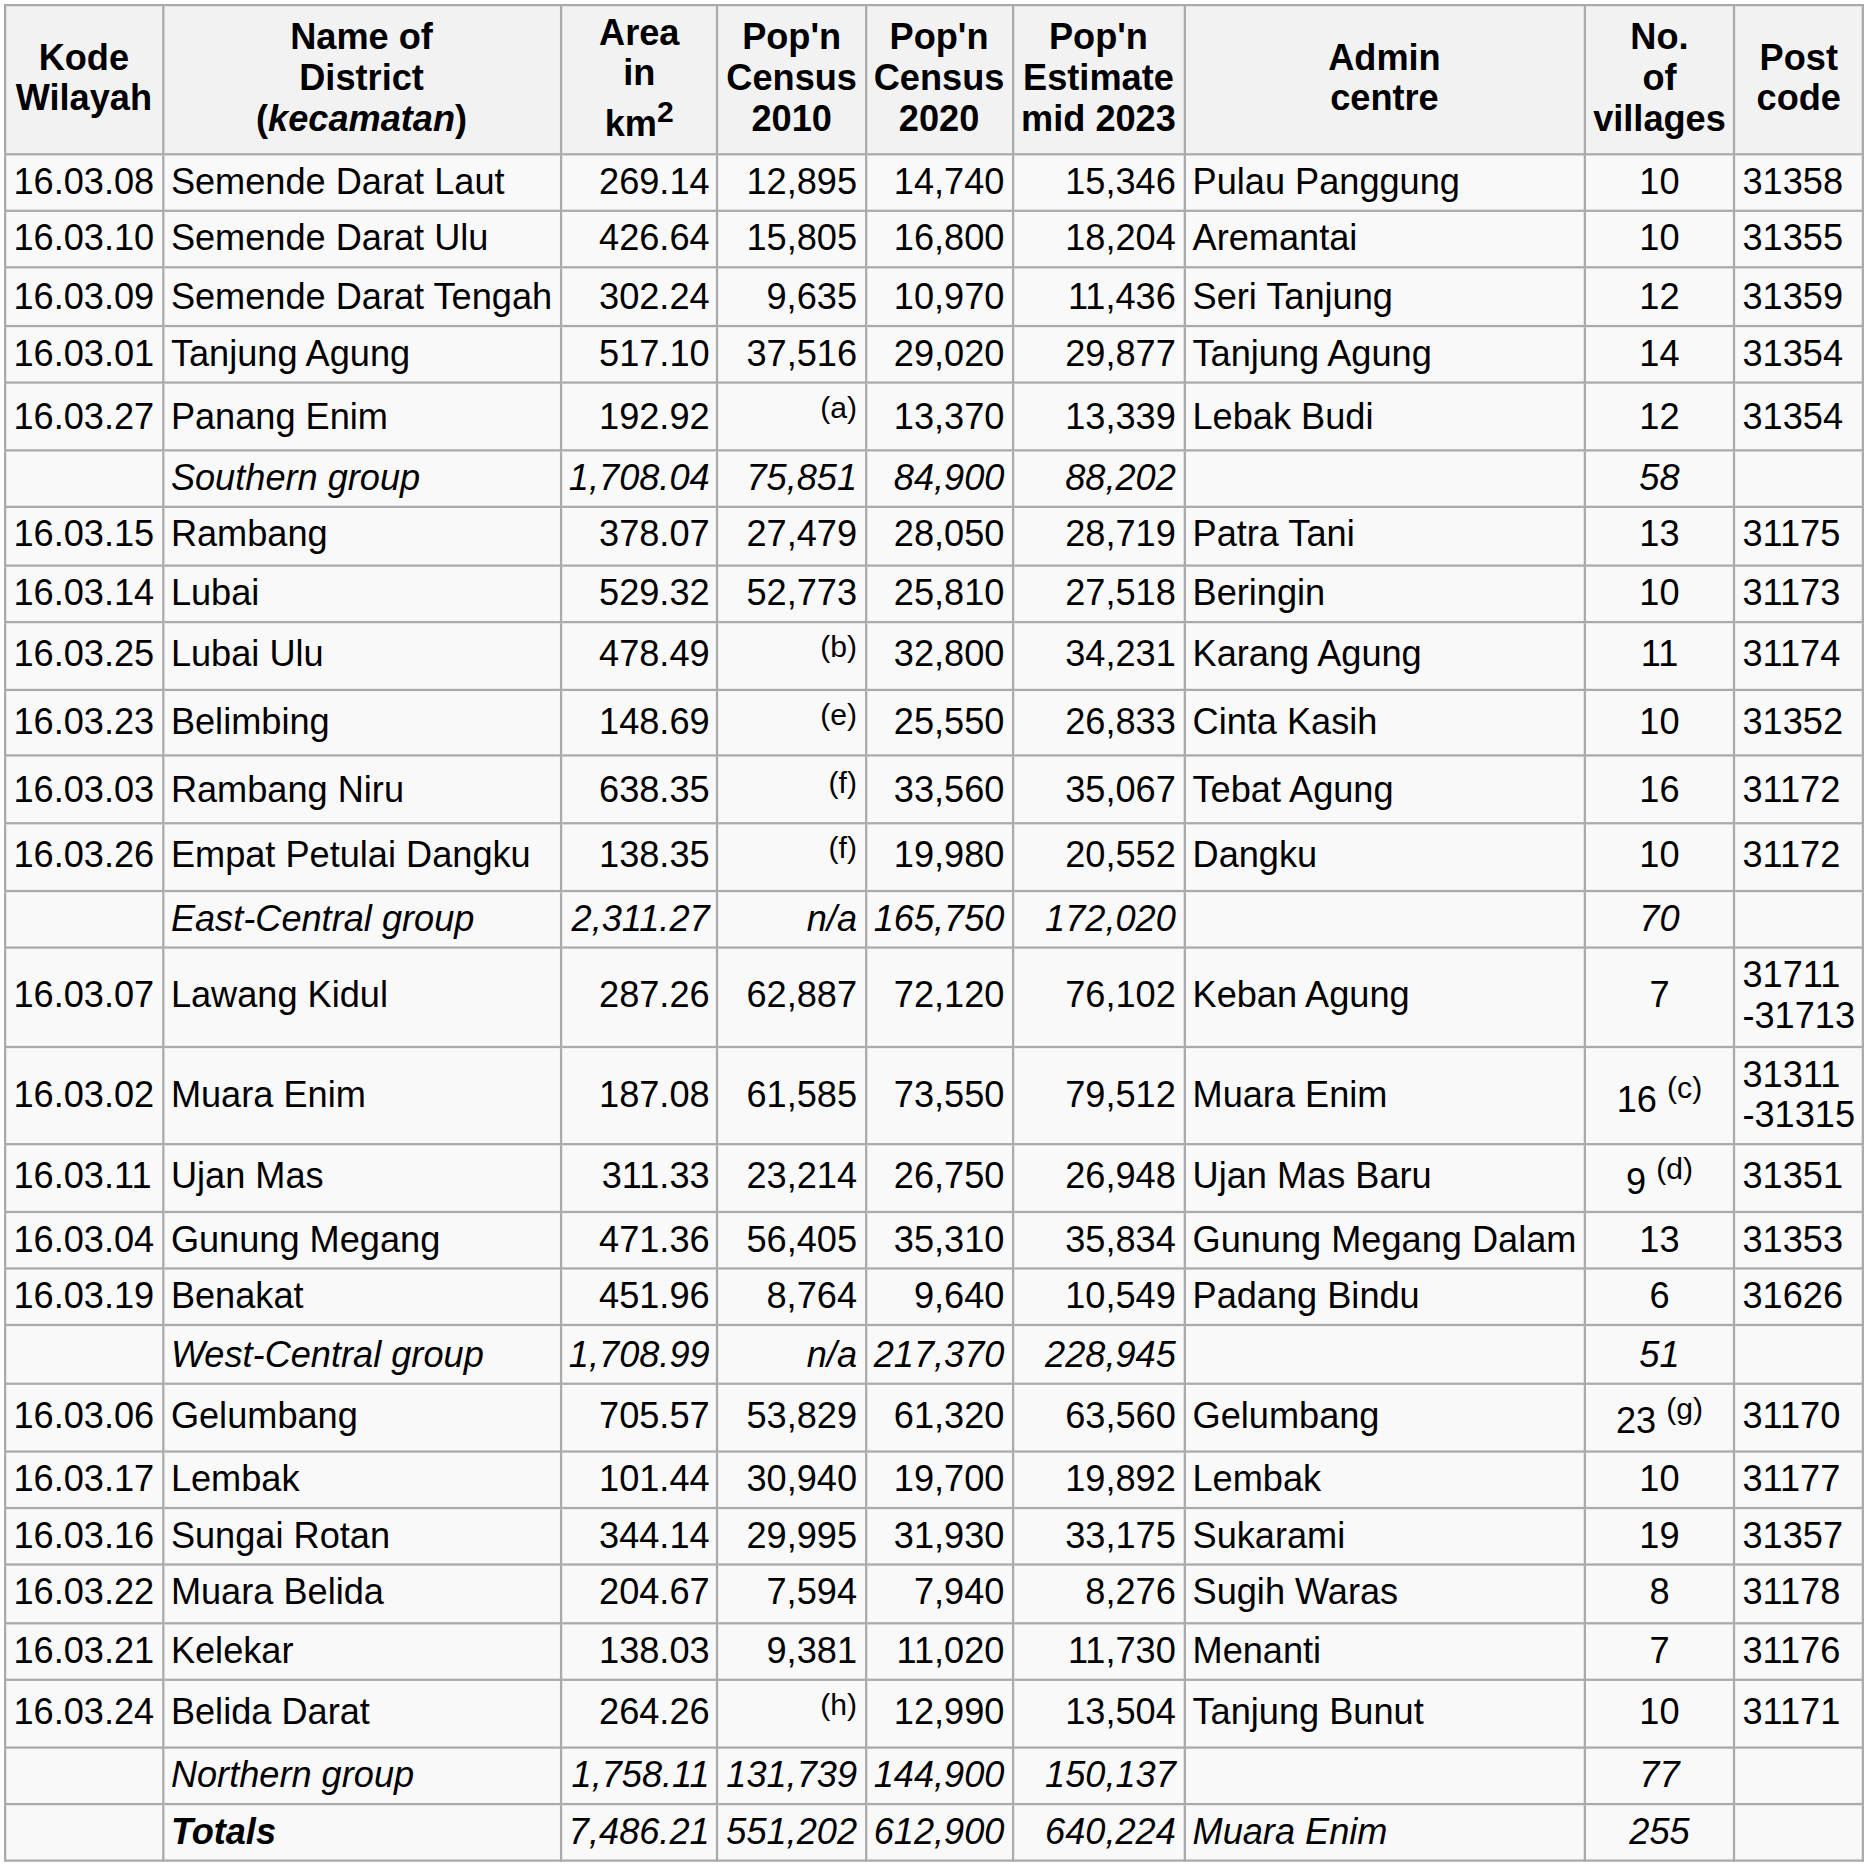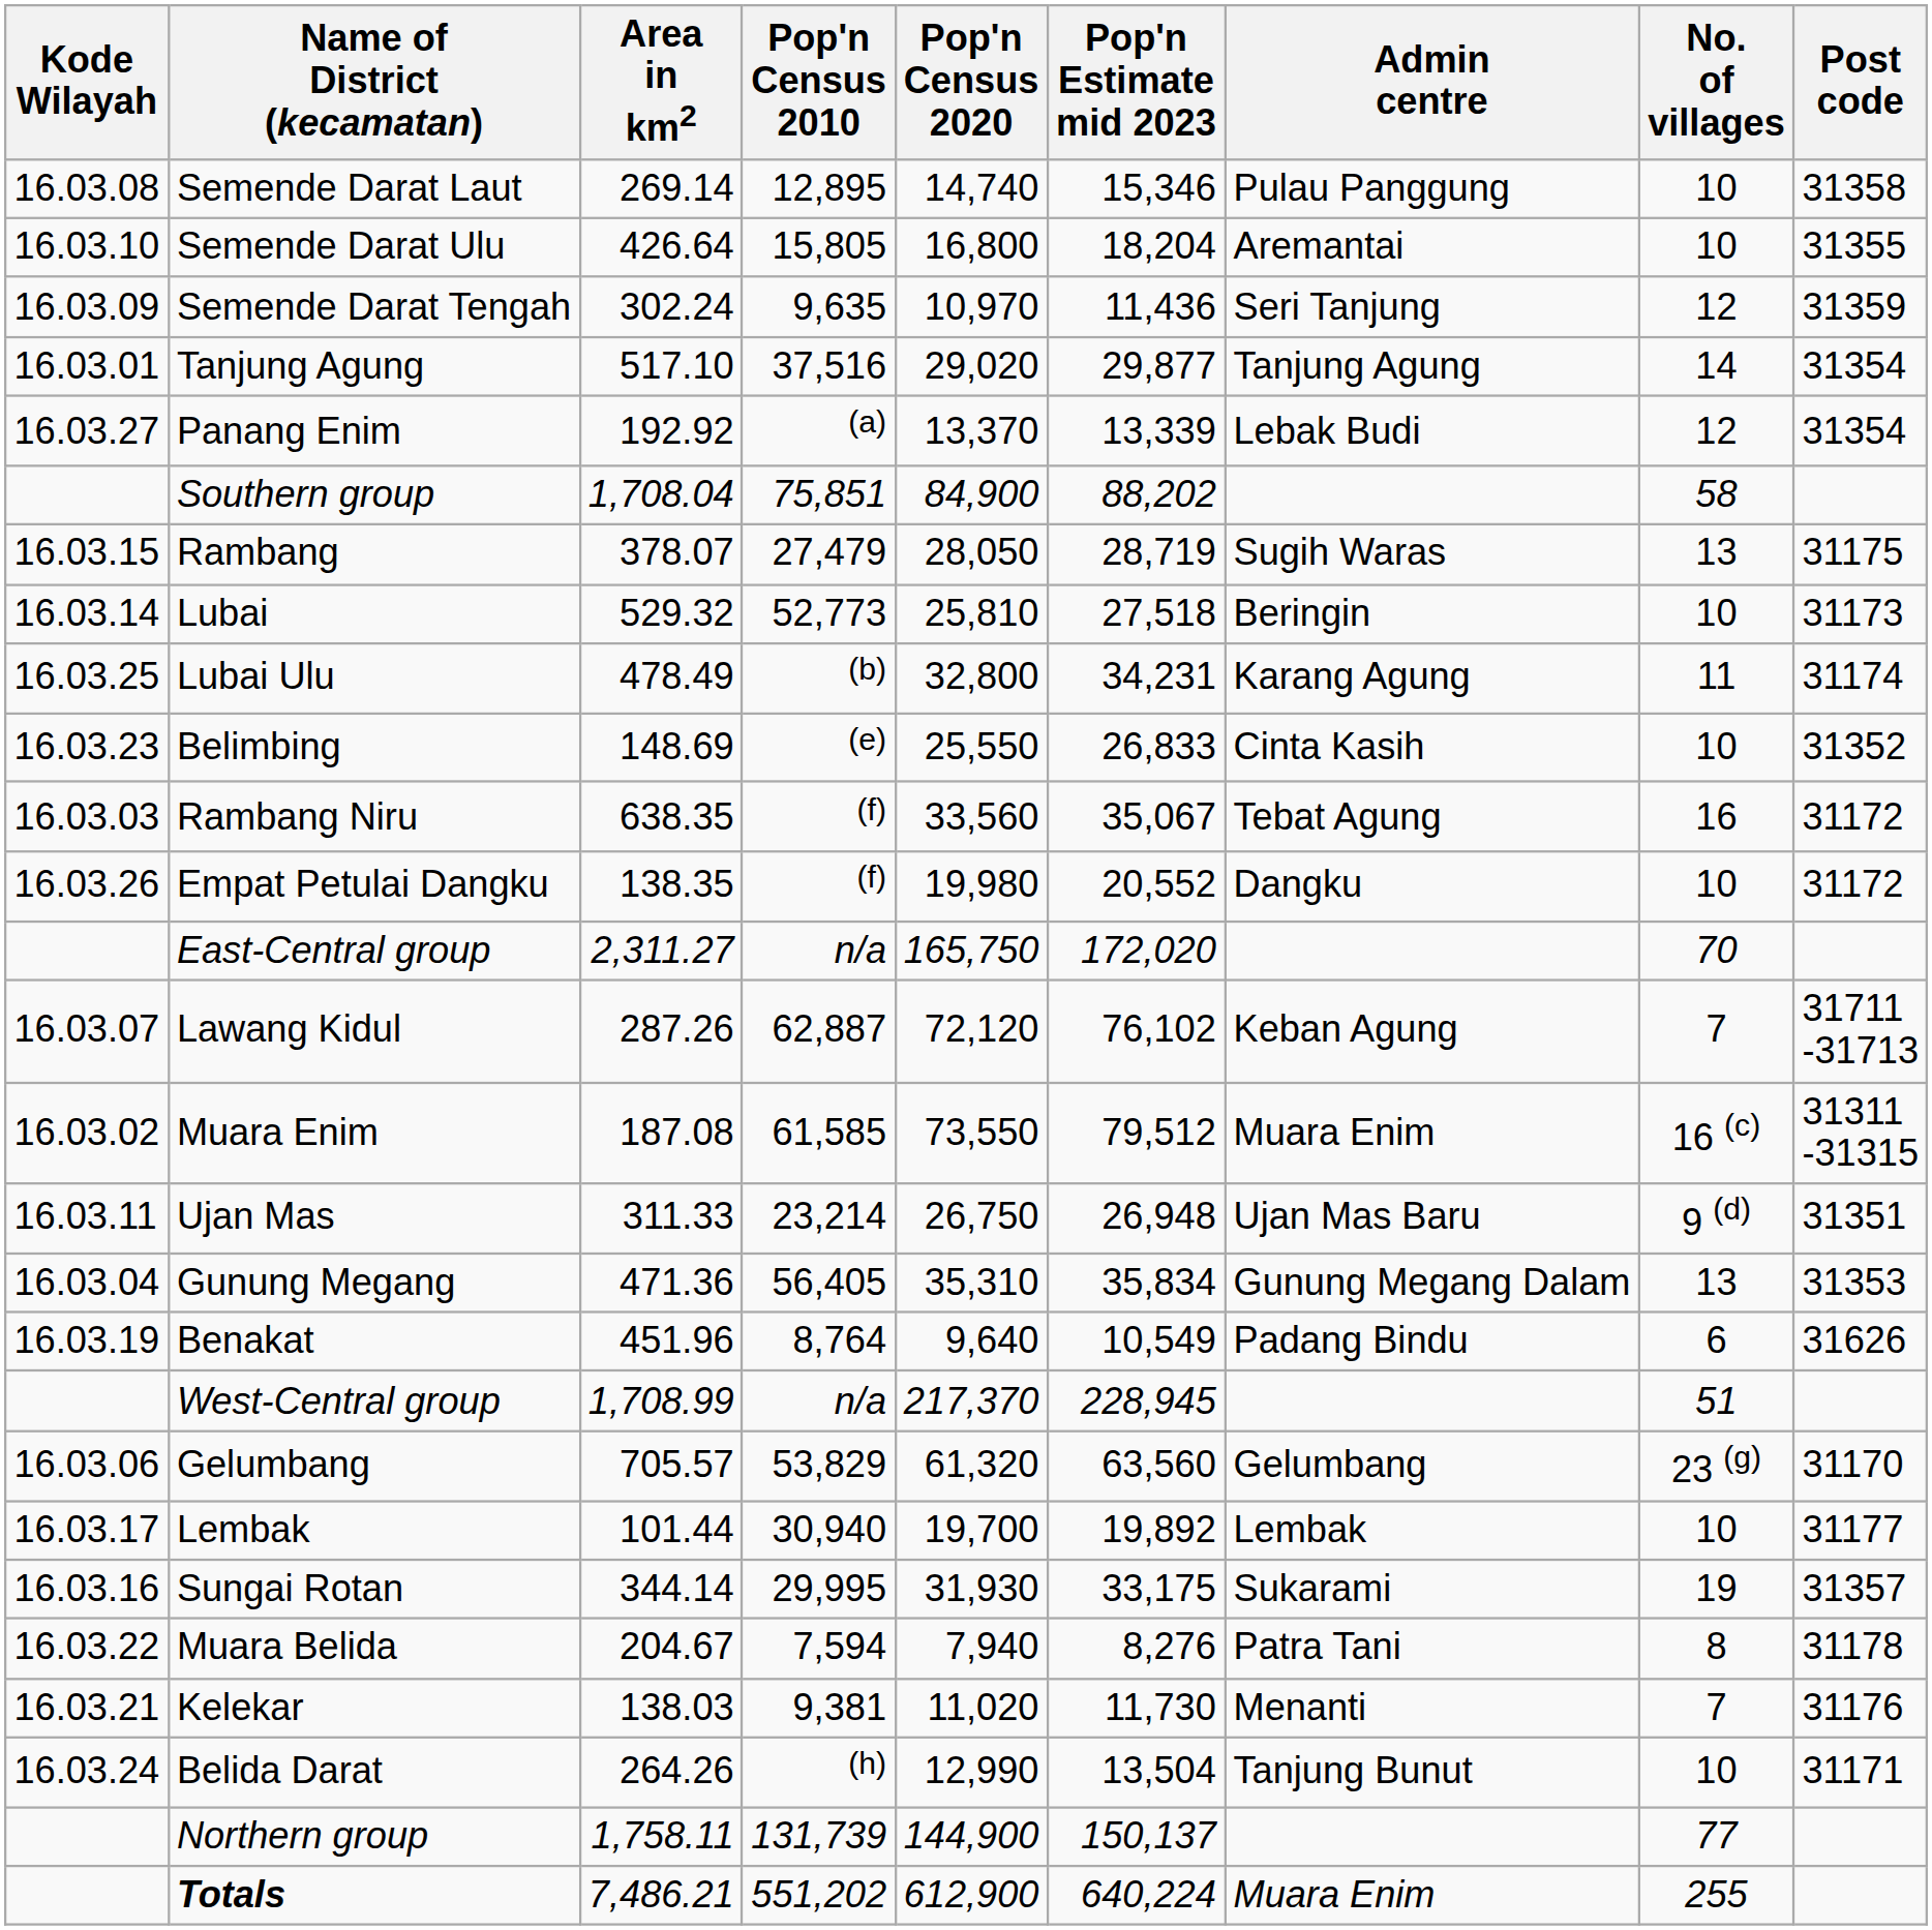 <table class="sortable wikitable">
 <tr>
 <th>Kode <br>Wilayah</th>
 <th>Name of<br>District<br>(<em>kecamatan</em>)</th>
 <th>Area <br>in<br>km<sup>2</sup></th>
 <th>Pop'n<br>Census<br>2010</th>
 <th>Pop'n<br>Census<br>2020</th>
 <th>Pop'n<br>Estimate<br>mid 2023</th>
 <th>Admin<br> centre</th>
 <th>No.<br>of<br> villages</th>
 <th>Post <br> code</th>
 </tr>
 <tr>
 <td>16.03.08</td>
 <td>Semende Darat Laut</td>
 <td align="right">269.14</td>
 <td align="right">12,895</td>
 <td align="right">14,740</td>
 <td align="right">15,346</td>
 <td>Pulau Panggung</td>
 <td align="center">10</td>
 <td>31358</td>
 </tr>
 <tr>
 <td>16.03.10</td>
 <td>Semende Darat Ulu</td>
 <td align="right">426.64</td>
 <td align="right">15,805</td>
 <td align="right">16,800</td>
 <td align="right">18,204</td>
 <td>Aremantai</td>
 <td align="center">10</td>
 <td>31355</td>
 </tr>
 <tr>
 <td>16.03.09</td>
 <td>Semende Darat Tengah</td>
 <td align="right">302.24</td>
 <td align="right">9,635</td>
 <td align="right">10,970</td>
 <td align="right">11,436</td>
 <td>Seri Tanjung</td>
 <td align="center">12</td>
 <td>31359</td>
 </tr>
 <tr>
 <td>16.03.01</td>
 <td>Tanjung Agung</td>
 <td align="right">517.10</td>
 <td align="right">37,516</td>
 <td align="right">29,020</td>
 <td align="right">29,877</td>
 <td>Tanjung Agung</td>
 <td align="center">14</td>
 <td>31354</td>
 </tr>
 <tr>
 <td>16.03.27</td>
 <td>Panang Enim</td>
 <td align="right">192.92</td>
 <td align="right"><sup>(a)</sup></td>
 <td align="right">13,370</td>
 <td align="right">13,339</td>
 <td>Lebak Budi</td>
 <td align="center">12</td>
 <td>31354</td>
 </tr>
 <tr>
 <td></td>
 <td><em>Southern group</em></td>
 <td align="right"><em>1,708.04</em></td>
 <td align="right"><em>75,851</em></td>
 <td align="right"><em>84,900</em></td>
 <td align="right"><em>88,202</em></td>
 <td></td>
 <td align="center"><em>58</em></td>
 <td></td>
 </tr>
 <tr>
 <td>16.03.15</td>
 <td>Rambang</td>
 <td align="right">378.07</td>
 <td align="right">27,479</td>
 <td align="right">28,050</td>
 <td align="right">28,719</td>
-<td>Patra Tani</td>
+<td>Sugih Waras</td>
 <td align="center">13</td>
 <td>31175</td>
 </tr>
 <tr>
 <td>16.03.14</td>
 <td>Lubai</td>
 <td align="right">529.32</td>
 <td align="right">52,773</td>
 <td align="right">25,810</td>
 <td align="right">27,518</td>
 <td>Beringin</td>
 <td align="center">10</td>
 <td>31173</td>
 </tr>
 <tr>
 <td>16.03.25</td>
 <td>Lubai Ulu</td>
 <td align="right">478.49</td>
 <td align="right"><sup>(b)</sup></td>
 <td align="right">32,800</td>
 <td align="right">34,231</td>
 <td>Karang Agung</td>
 <td align="center">11</td>
 <td>31174</td>
 </tr>
 <tr>
 <td>16.03.23</td>
 <td>Belimbing</td>
 <td align="right">148.69</td>
 <td align="right"><sup>(e)</sup></td>
 <td align="right">25,550</td>
 <td align="right">26,833</td>
 <td>Cinta Kasih</td>
 <td align="center">10</td>
 <td>31352</td>
 </tr>
 <tr>
 <td>16.03.03</td>
 <td>Rambang Niru</td>
 <td align="right">638.35</td>
 <td align="right"><sup>(f)</sup></td>
 <td align="right">33,560</td>
 <td align="right">35,067</td>
 <td>Tebat Agung</td>
 <td align="center">16</td>
 <td>31172</td>
 </tr>
 <tr>
 <td>16.03.26</td>
 <td>Empat Petulai Dangku</td>
 <td align="right">138.35</td>
 <td align="right"><sup>(f)</sup></td>
 <td align="right">19,980</td>
 <td align="right">20,552</td>
 <td>Dangku</td>
 <td align="center">10</td>
 <td>31172</td>
 </tr>
 <tr>
 <td></td>
 <td><em>East-Central group</em></td>
 <td align="right"><em>2,311.27</em></td>
 <td align="right"><em>n/a</em></td>
 <td align="right"><em>165,750</em></td>
 <td align="right"><em>172,020</em></td>
 <td></td>
 <td align="center"><em>70</em></td>
 <td></td>
 </tr>
 <tr>
 <td>16.03.07</td>
 <td>Lawang Kidul</td>
 <td align="right">287.26</td>
 <td align="right">62,887</td>
 <td align="right">72,120</td>
 <td align="right">76,102</td>
 <td>Keban Agung</td>
 <td align="center">7</td>
 <td>31711<br>-31713</td>
 </tr>
 <tr>
 <td>16.03.02</td>
 <td>Muara Enim</td>
 <td align="right">187.08</td>
 <td align="right">61,585</td>
 <td align="right">73,550</td>
 <td align="right">79,512</td>
 <td>Muara Enim</td>
 <td align="center">16 <sup>(c)</sup></td>
 <td>31311<br>-31315</td>
 </tr>
 <tr>
 <td>16.03.11</td>
 <td>Ujan Mas</td>
 <td align="right">311.33</td>
 <td align="right">23,214</td>
 <td align="right">26,750</td>
 <td align="right">26,948</td>
 <td>Ujan Mas Baru</td>
 <td align="center">9 <sup>(d)</sup></td>
 <td>31351</td>
 </tr>
 <tr>
 <td>16.03.04</td>
 <td>Gunung Megang</td>
 <td align="right">471.36</td>
 <td align="right">56,405</td>
 <td align="right">35,310</td>
 <td align="right">35,834</td>
 <td>Gunung Megang Dalam</td>
 <td align="center">13</td>
 <td>31353</td>
 </tr>
 <tr>
 <td>16.03.19</td>
 <td>Benakat</td>
 <td align="right">451.96</td>
 <td align="right">8,764</td>
 <td align="right">9,640</td>
 <td align="right">10,549</td>
 <td>Padang Bindu</td>
 <td align="center">6</td>
 <td>31626</td>
 </tr>
 <tr>
 <td></td>
 <td><em>West-Central group</em></td>
 <td align="right"><em>1,708.99</em></td>
 <td align="right"><em>n/a</em></td>
 <td align="right"><em>217,370</em></td>
 <td align="right"><em>228,945</em></td>
 <td></td>
 <td align="center"><em>51</em></td>
 <td></td>
 </tr>
 <tr>
 <td>16.03.06</td>
 <td>Gelumbang</td>
 <td align="right">705.57</td>
 <td align="right">53,829</td>
 <td align="right">61,320</td>
 <td align="right">63,560</td>
 <td>Gelumbang</td>
 <td align="center">23 <sup>(g)</sup></td>
 <td>31170</td>
 </tr>
 <tr>
 <td>16.03.17</td>
 <td>Lembak</td>
 <td align="right">101.44</td>
 <td align="right">30,940</td>
 <td align="right">19,700</td>
 <td align="right">19,892</td>
 <td>Lembak</td>
 <td align="center">10</td>
 <td>31177</td>
 </tr>
 <tr>
 <td>16.03.16</td>
 <td>Sungai Rotan</td>
 <td align="right">344.14</td>
 <td align="right">29,995</td>
 <td align="right">31,930</td>
 <td align="right">33,175</td>
 <td>Sukarami</td>
 <td align="center">19</td>
 <td>31357</td>
 </tr>
 <tr>
 <td>16.03.22</td>
 <td>Muara Belida</td>
 <td align="right">204.67</td>
 <td align="right">7,594</td>
 <td align="right">7,940</td>
 <td align="right">8,276</td>
-<td>Sugih Waras</td>
+<td>Patra Tani</td>
 <td align="center">8</td>
 <td>31178</td>
 </tr>
 <tr>
 <td>16.03.21</td>
 <td>Kelekar</td>
 <td align="right">138.03</td>
 <td align="right">9,381</td>
 <td align="right">11,020</td>
 <td align="right">11,730</td>
 <td>Menanti</td>
 <td align="center">7</td>
 <td>31176</td>
 </tr>
 <tr>
 <td>16.03.24</td>
 <td>Belida Darat</td>
 <td align="right">264.26</td>
 <td align="right"><sup>(h)</sup></td>
 <td align="right">12,990</td>
 <td align="right">13,504</td>
 <td>Tanjung Bunut</td>
 <td align="center">10</td>
 <td>31171</td>
 </tr>
 <tr>
 <td></td>
 <td><em>Northern group</em></td>
 <td align="right"><em>1,758.11</em></td>
 <td align="right"><em>131,739</em></td>
 <td align="right"><em>144,900</em></td>
 <td align="right"><em>150,137</em></td>
 <td></td>
 <td align="center"><em>77</em></td>
 <td></td>
 </tr>
 <tr>
 <td></td>
 <td><strong><em>Totals</em></strong></td>
 <td align="right"><em>7,486.21</em></td>
 <td align="right"><em>551,202</em></td>
 <td align="right"><em>612,900</em></td>
 <td align="right"><em>640,224</em></td>
 <td><em>Muara Enim</em></td>
 <td align="center"><em>255</em></td>
 <td></td>
 </tr>
 </table>
